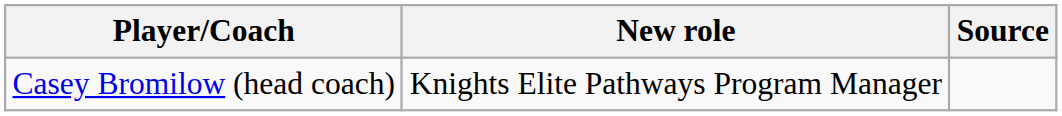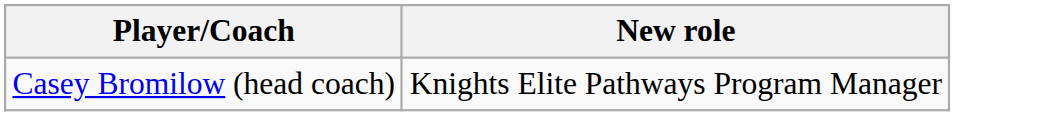 <table class="wikitable sortable" style="text-align: center; font-size:90%">
 <tr style="background:#efefef;">
 <th>Player/Coach</th>
 <th>New role</th>
-<th>Source</th>
 </tr>
 <tr>
 <td><a href='#'>Casey Bromilow</a> (head coach)</td>
 <td>Knights Elite Pathways Program Manager</td>
-<td></td>
 </tr>
 </table>
